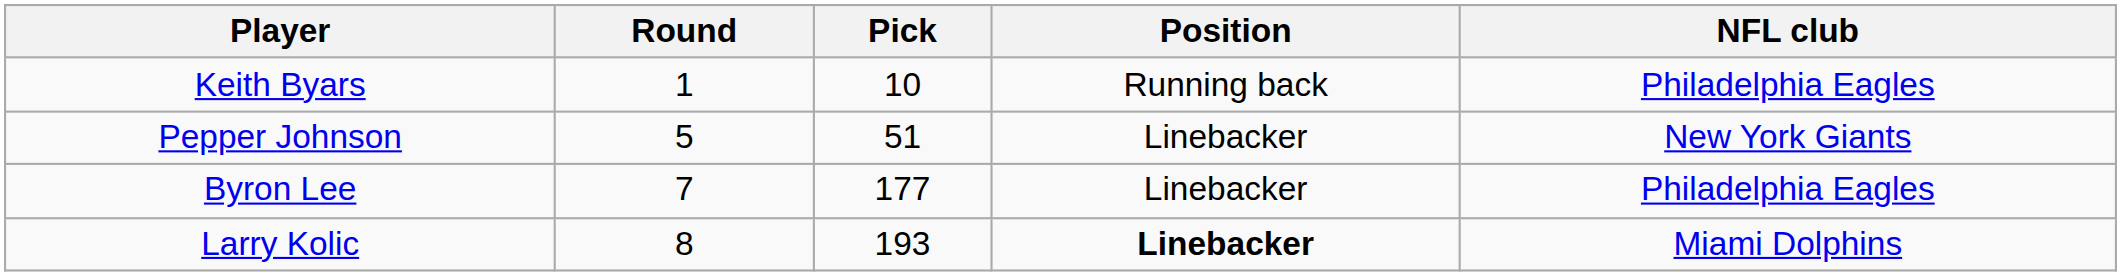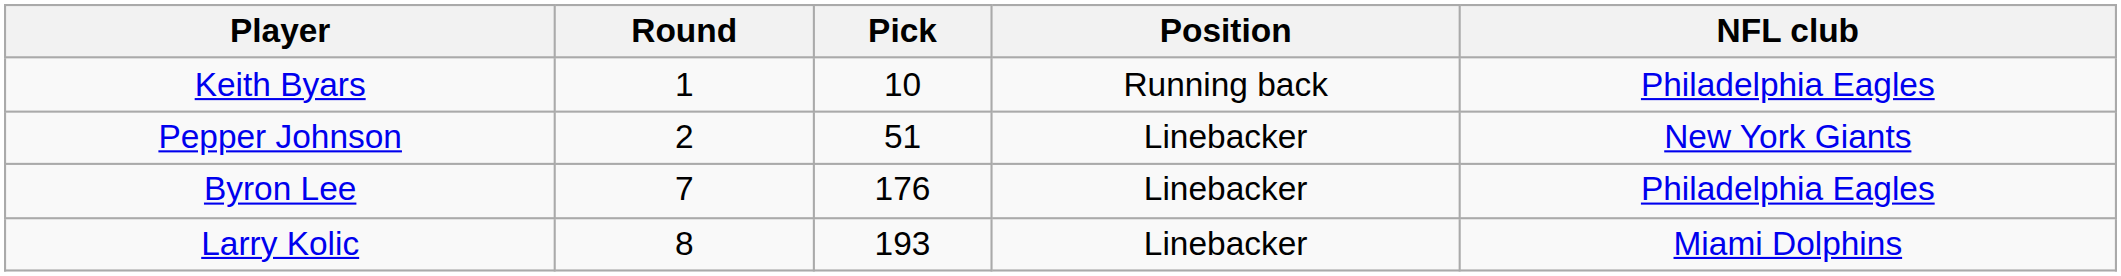 <table class="wikitable" width="80%">
 <tr>
 <th>Player</th>
 <th>Round</th>
 <th>Pick</th>
 <th>Position</th>
 <th>NFL club</th>
 </tr>
 <tr align="center" bgcolor="">
 <td><a href='#'>Keith Byars</a></td>
 <td>1</td>
 <td>10</td>
 <td>Running back</td>
 <td><a href='#'>Philadelphia Eagles</a></td>
 </tr>
 <tr align="center" bgcolor="">
 <td><a href='#'>Pepper Johnson</a></td>
-<td>5</td>
+<td>2</td>
 <td>51</td>
 <td>Linebacker</td>
 <td><a href='#'>New York Giants</a></td>
 </tr>
 <tr align="center" bgcolor="">
 <td><a href='#'>Byron Lee</a></td>
 <td>7</td>
-<td>177</td>
+<td>176</td>
 <td>Linebacker</td>
 <td><a href='#'>Philadelphia Eagles</a></td>
 </tr>
 <tr align="center" bgcolor="">
 <td><a href='#'>Larry Kolic</a></td>
 <td>8</td>
 <td>193</td>
-<td><strong>Linebacker</strong></td>
+<td>Linebacker</td>
 <td><a href='#'>Miami Dolphins</a></td>
 </tr>
 </table>
